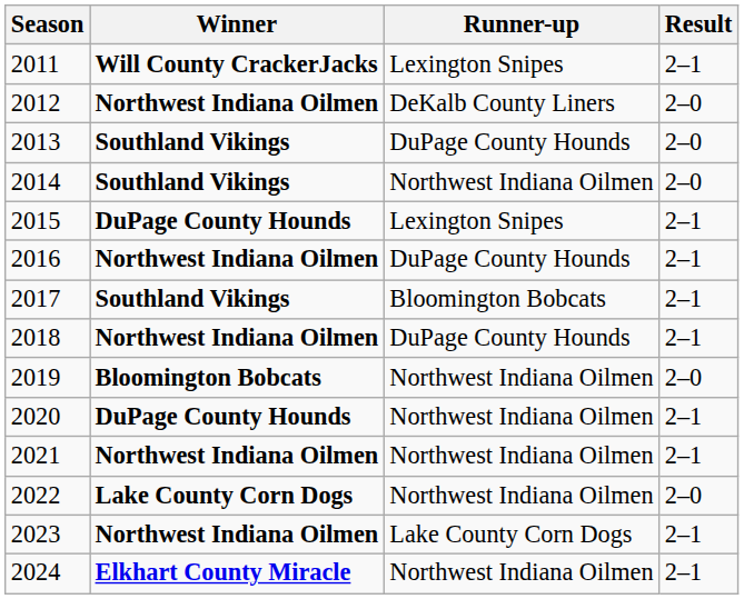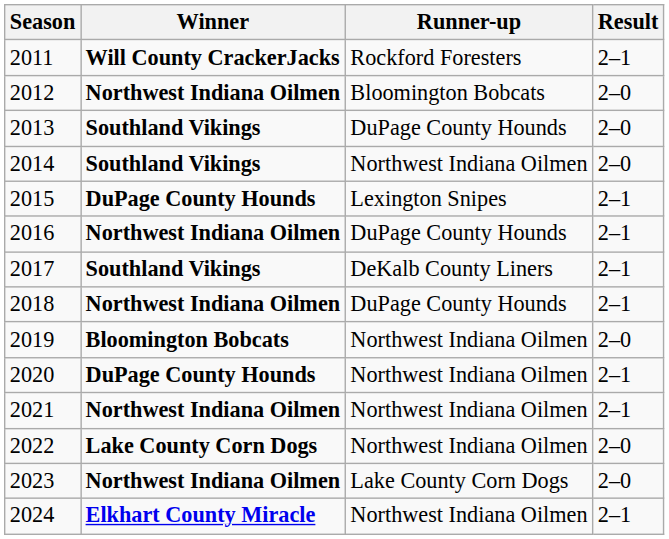 <table class="wikitable">
 <tr>
 <th>Season</th>
 <th>Winner</th>
 <th>Runner-up</th>
 <th>Result</th>
 </tr>
 <tr>
 <td>2011</td>
 <td><strong>Will County CrackerJacks</strong></td>
-<td>Lexington Snipes</td>
+<td>Rockford Foresters</td>
 <td>2–1</td>
 </tr>
 <tr>
 <td>2012</td>
 <td><strong>Northwest Indiana Oilmen</strong></td>
-<td>DeKalb County Liners</td>
+<td>Bloomington Bobcats</td>
 <td>2–0</td>
 </tr>
 <tr>
 <td>2013</td>
 <td><strong>Southland Vikings</strong></td>
 <td>DuPage County Hounds</td>
 <td>2–0</td>
 </tr>
 <tr>
 <td>2014</td>
 <td><strong>Southland Vikings</strong></td>
 <td>Northwest Indiana Oilmen</td>
 <td>2–0</td>
 </tr>
 <tr>
 <td>2015</td>
 <td><strong>DuPage County Hounds</strong></td>
 <td>Lexington Snipes</td>
 <td>2–1</td>
 </tr>
 <tr>
 <td>2016</td>
 <td><strong>Northwest Indiana Oilmen</strong></td>
 <td>DuPage County Hounds</td>
 <td>2–1</td>
 </tr>
 <tr>
 <td>2017</td>
 <td><strong>Southland Vikings</strong></td>
-<td>Bloomington Bobcats</td>
+<td>DeKalb County Liners</td>
 <td>2–1</td>
 </tr>
 <tr>
 <td>2018</td>
 <td><strong>Northwest Indiana Oilmen</strong></td>
 <td>DuPage County Hounds</td>
 <td>2–1</td>
 </tr>
 <tr>
 <td>2019</td>
 <td><strong>Bloomington Bobcats</strong></td>
 <td>Northwest Indiana Oilmen</td>
 <td>2–0</td>
 </tr>
 <tr>
 <td>2020</td>
 <td><strong>DuPage County Hounds</strong></td>
 <td>Northwest Indiana Oilmen</td>
 <td>2–1</td>
 </tr>
 <tr>
 <td>2021</td>
 <td><strong>Northwest Indiana Oilmen</strong></td>
 <td>Northwest Indiana Oilmen</td>
 <td>2–1</td>
 </tr>
 <tr>
 <td>2022</td>
 <td><strong>Lake County Corn Dogs</strong></td>
 <td>Northwest Indiana Oilmen</td>
 <td>2–0</td>
 </tr>
 <tr>
 <td>2023</td>
 <td><strong>Northwest Indiana Oilmen</strong></td>
 <td>Lake County Corn Dogs</td>
-<td>2–1</td>
+<td>2–0</td>
 </tr>
 <tr>
 <td>2024</td>
 <td><strong><a href='#'>Elkhart County Miracle</a></strong></td>
 <td>Northwest Indiana Oilmen</td>
 <td>2–1</td>
 </tr>
 </table>
